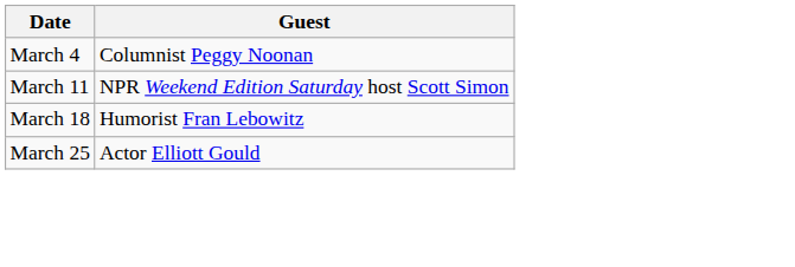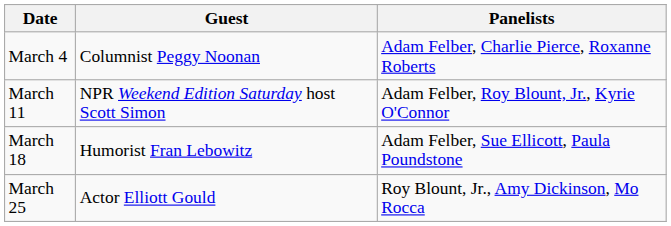 <table class="wikitable">
 <tr>
 <th>Date</th>
 <th>Guest</th>
+<th>Panelists</th>
 </tr>
 <tr>
 <td>March 4</td>
 <td>Columnist <a href='#'>Peggy Noonan</a></td>
+<td><a href='#'>Adam Felber</a>, <a href='#'>Charlie Pierce</a>, <a href='#'>Roxanne Roberts</a></td>
 </tr>
 <tr>
 <td>March 11</td>
 <td>NPR <em><a href='#'>Weekend Edition Saturday</a></em> host <a href='#'>Scott Simon</a></td>
+<td>Adam Felber, <a href='#'>Roy Blount, Jr.</a>, <a href='#'>Kyrie O'Connor</a></td>
 </tr>
 <tr>
 <td>March 18</td>
 <td>Humorist <a href='#'>Fran Lebowitz</a></td>
+<td>Adam Felber, <a href='#'>Sue Ellicott</a>, <a href='#'>Paula Poundstone</a></td>
 </tr>
 <tr>
 <td>March 25</td>
 <td>Actor <a href='#'>Elliott Gould</a></td>
+<td>Roy Blount, Jr., <a href='#'>Amy Dickinson</a>, <a href='#'>Mo Rocca</a></td>
 </tr>
 </table>
